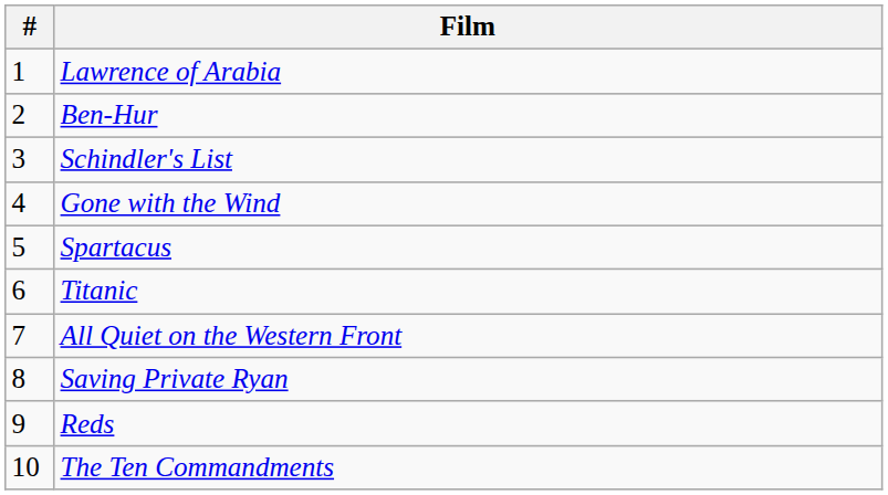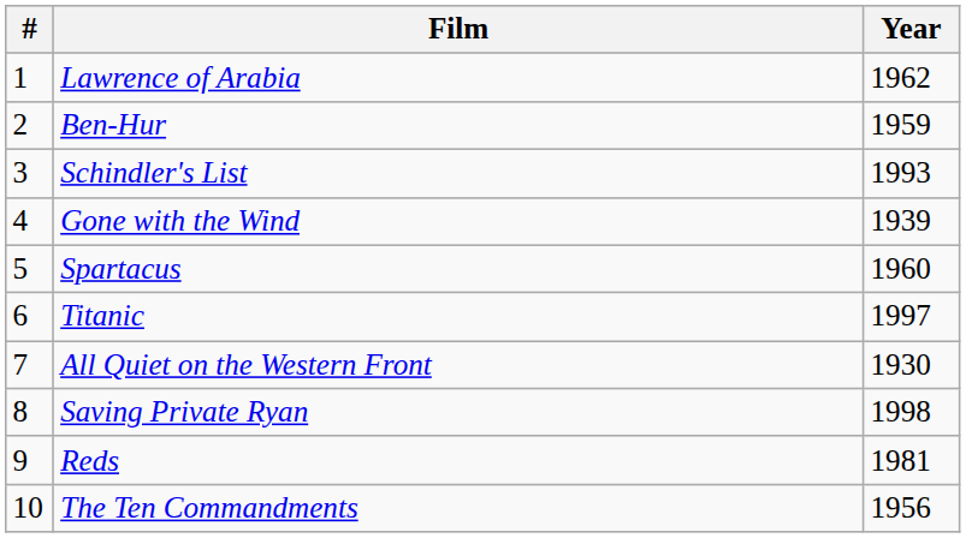 <table class="sortable wikitable" style="width:40%">
 <tr>
 <th width=5%>#</th>
 <th width=85%>Film</th>
+<th width=10%>Year</th>
 </tr>
 <tr>
 <td>1</td>
 <td><em><a href='#'>Lawrence of Arabia</a></em></td>
+<td>1962</td>
 </tr>
 <tr>
 <td>2</td>
 <td><em><a href='#'>Ben-Hur</a></em></td>
+<td>1959</td>
 </tr>
 <tr>
 <td>3</td>
 <td><em><a href='#'>Schindler's List</a></em></td>
+<td>1993</td>
 </tr>
 <tr>
 <td>4</td>
 <td><em><a href='#'>Gone with the Wind</a></em></td>
+<td>1939</td>
 </tr>
 <tr>
 <td>5</td>
 <td><em><a href='#'>Spartacus</a></em></td>
+<td>1960</td>
 </tr>
 <tr>
 <td>6</td>
 <td><em><a href='#'>Titanic</a></em></td>
+<td>1997</td>
 </tr>
 <tr>
 <td>7</td>
 <td><em><a href='#'>All Quiet on the Western Front</a></em></td>
+<td>1930</td>
 </tr>
 <tr>
 <td>8</td>
 <td><em><a href='#'>Saving Private Ryan</a></em></td>
+<td>1998</td>
 </tr>
 <tr>
 <td>9</td>
 <td><em><a href='#'>Reds</a></em></td>
+<td>1981</td>
 </tr>
 <tr>
 <td>10</td>
 <td><em><a href='#'>The Ten Commandments</a></em></td>
+<td>1956</td>
 </tr>
 </table>
